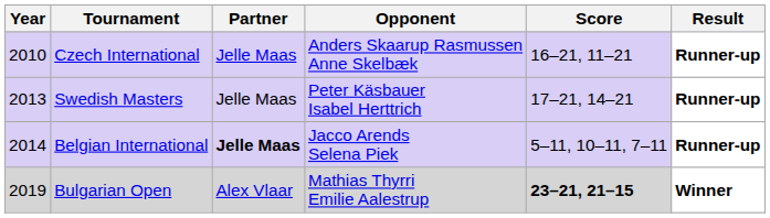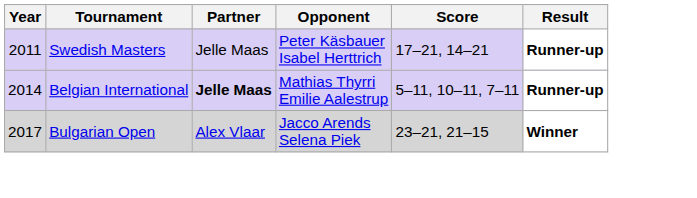 <table class="sortable wikitable" style="font-size: 90%;">
 <tr>
 <th>Year</th>
 <th>Tournament</th>
 <th>Partner</th>
 <th>Opponent</th>
 <th>Score</th>
 <th>Result</th>
 </tr>
 <tr style="background:#D8CEF6">
-<td align="center">2010</td>
-<td align="left"><a href='#'>Czech International</a></td>
-<td align="left"> <a href='#'>Jelle Maas</a></td>
-<td align="left"> <a href='#'>Anders Skaarup Rasmussen</a> <br>  <a href='#'>Anne Skelbæk</a></td>
-<td align="left">16–21, 11–21</td>
-<td style="text-align:left; background:white"> <strong>Runner-up</strong></td>
-</tr>
-<tr style="background:#D8CEF6">
-<td align="center">2013</td>
+<td align="center">2011</td>
 <td align="left"><a href='#'>Swedish Masters</a></td>
 <td align="left"> Jelle Maas</td>
 <td align="left"> <a href='#'>Peter Käsbauer</a> <br>  <a href='#'>Isabel Herttrich</a></td>
 <td align="left">17–21, 14–21</td>
 <td style="text-align:left; background:white"> <strong>Runner-up</strong></td>
 </tr>
 <tr style="background:#D8CEF6">
 <td align="center">2014</td>
 <td align="left"><a href='#'>Belgian International</a></td>
 <td align="left"><strong> Jelle Maas</strong></td>
-<td align="left"> <a href='#'>Jacco Arends</a> <br>  <a href='#'>Selena Piek</a></td>
+<td align="left"> <a href='#'>Mathias Thyrri</a><br> <a href='#'>Emilie Aalestrup</a></td>
 <td align="left">5–11, 10–11, 7–11</td>
 <td style="text-align:left; background:white"> <strong>Runner-up</strong></td>
 </tr>
 <tr style="background:#D5D5D5">
-<td align="center">2019</td>
+<td align="center">2017</td>
 <td align="left"><a href='#'>Bulgarian Open</a></td>
 <td align="left"> <a href='#'>Alex Vlaar</a></td>
-<td align="left"> <a href='#'>Mathias Thyrri</a><br> <a href='#'>Emilie Aalestrup</a></td>
-<td align="left"><strong>23–21, 21–15</strong></td>
+<td align="left"> <a href='#'>Jacco Arends</a> <br>  <a href='#'>Selena Piek</a></td>
+<td align="left">23–21, 21–15</td>
 <td style="text-align:left; background:white"> <strong>Winner</strong></td>
 </tr>
 </table>
